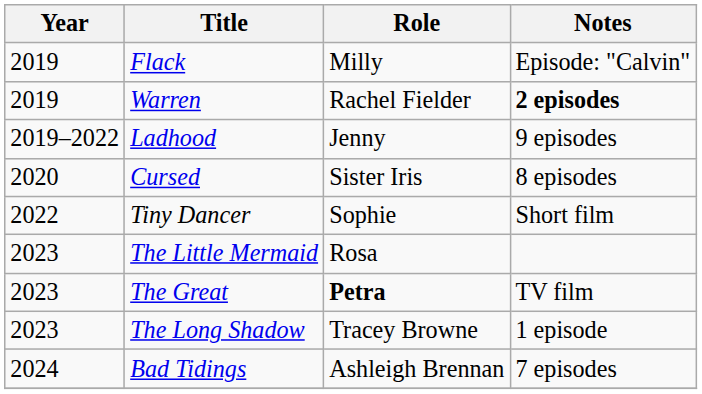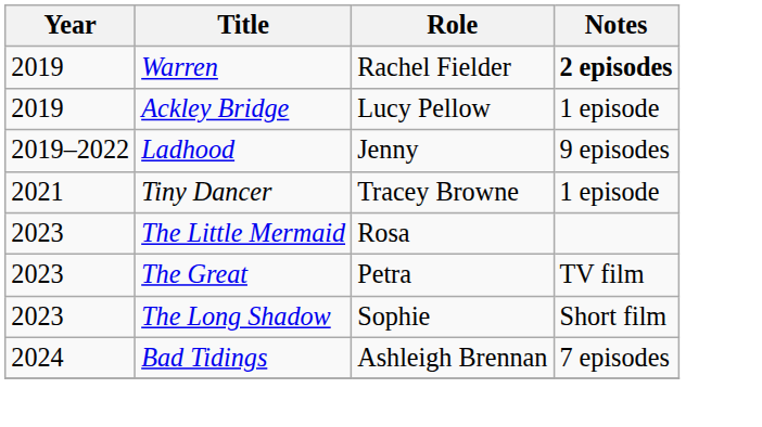 <table class="wikitable sortable">
 <tr>
 <th>Year</th>
 <th>Title</th>
 <th>Role</th>
 <th class="unsortable">Notes</th>
 </tr>
 <tr>
 <td>2019</td>
-<td><em><a href='#'>Flack</a></em></td>
-<td>Milly</td>
-<td>Episode: "Calvin"</td>
+<td><em><a href='#'>Warren</a></em></td>
+<td>Rachel Fielder</td>
+<td><strong>2 episodes</strong></td>
 </tr>
 <tr>
 <td>2019</td>
-<td><em><a href='#'>Warren</a></em></td>
-<td>Rachel Fielder</td>
-<td><strong>2 episodes</strong></td>
+<td><em><a href='#'>Ackley Bridge</a></em></td>
+<td>Lucy Pellow</td>
+<td>1 episode</td>
 </tr>
 <tr>
 <td>2019–2022</td>
 <td><em><a href='#'>Ladhood</a></em></td>
 <td>Jenny</td>
 <td>9 episodes</td>
 </tr>
 <tr>
-<td>2020</td>
-<td><em><a href='#'>Cursed</a></em></td>
-<td>Sister Iris</td>
-<td>8 episodes</td>
-</tr>
-<tr>
-<td>2022</td>
+<td>2021</td>
 <td><em>Tiny Dancer</em></td>
-<td>Sophie</td>
-<td>Short film</td>
+<td>Tracey Browne</td>
+<td>1 episode</td>
 </tr>
 <tr>
 <td>2023</td>
 <td><em><a href='#'>The Little Mermaid</a></em></td>
 <td>Rosa</td>
 <td></td>
 </tr>
 <tr>
 <td>2023</td>
 <td><em><a href='#'>The Great</a></em></td>
-<td><strong>Petra</strong></td>
+<td>Petra</td>
 <td>TV film</td>
 </tr>
 <tr>
 <td>2023</td>
 <td><em><a href='#'>The Long Shadow</a></em></td>
-<td>Tracey Browne</td>
-<td>1 episode</td>
+<td>Sophie</td>
+<td>Short film</td>
 </tr>
 <tr>
 <td>2024</td>
 <td><em><a href='#'>Bad Tidings</a></em></td>
 <td>Ashleigh Brennan</td>
 <td>7 episodes</td>
 </tr>
 <tr>
 </tr>
 </table>
